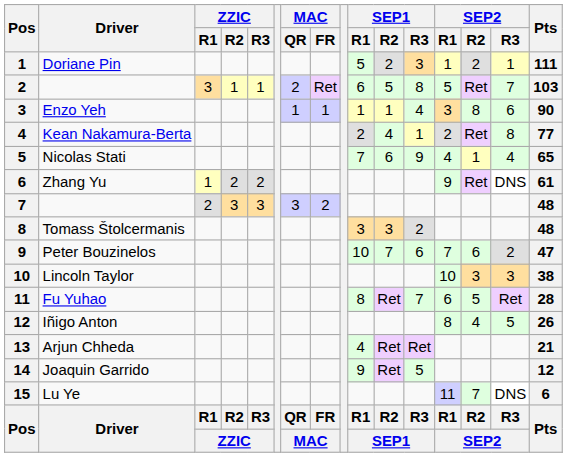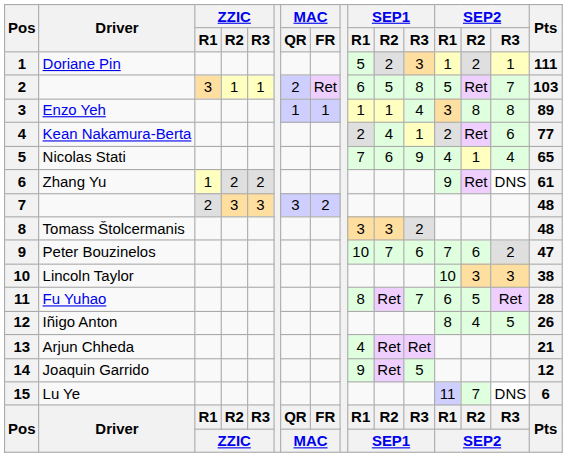 <table class="wikitable" style="font-size: 85%; text-align:center">
 <tr>
 <th rowspan=2>Pos</th>
 <th rowspan=2>Driver</th>
 <th colspan=3><a href='#'>ZZIC</a><br></th>
 <th rowspan=21></th>
 <th colspan=2><a href='#'>MAC</a><br></th>
 <th rowspan=21></th>
 <th colspan=3><a href='#'>SEP1</a><br></th>
 <th colspan=3><a href='#'>SEP2</a><br></th>
 <th rowspan=2>Pts</th>
 </tr>
 <tr>
 <th>R1</th>
 <th>R2</th>
 <th>R3</th>
 <th>QR</th>
 <th>FR</th>
 <th>R1</th>
 <th>R2</th>
 <th>R3</th>
 <th>R1</th>
 <th>R2</th>
 <th>R3</th>
 </tr>
 <tr>
 <th>1</th>
 <td style="text-align:left"> <a href='#'>Doriane Pin</a></td>
 <td></td>
 <td></td>
 <td></td>
 <td></td>
 <td></td>
 <td style="background:#dfffdf">5</td>
 <td style="background:#dfdfdf">2</td>
 <td style="background:#ffdf9f">3</td>
 <td style="background:#ffffbf">1</td>
 <td style="background:#dfdfdf">2</td>
 <td style="background:#ffffbf">1</td>
 <th>111</th>
 </tr>
 <tr>
 <th>2</th>
 <td style="text-align:left" nowrap=""> </td>
 <td style="background:#ffdf9f">3</td>
 <td style="background:#ffffbf">1</td>
 <td style="background:#ffffbf">1</td>
 <td style="background:#cfcfff">2</td>
 <td style="background:#efcfff">Ret</td>
 <td style="background:#dfffdf">6</td>
 <td style="background:#dfffdf">5</td>
 <td style="background:#dfffdf">8</td>
 <td style="background:#dfffdf">5</td>
 <td style="background:#efcfff">Ret</td>
 <td style="background:#dfffdf">7</td>
 <th>103</th>
 </tr>
 <tr>
 <th>3</th>
 <td style="text-align:left"> <a href='#'>Enzo Yeh</a></td>
 <td></td>
 <td></td>
 <td></td>
 <td style="background:#cfcfff">1</td>
 <td style="background:#cfcfff">1</td>
 <td style="background:#ffffbf">1</td>
 <td style="background:#ffffbf">1</td>
 <td style="background:#dfffdf">4</td>
 <td style="background:#ffdf9f">3</td>
 <td style="background:#dfffdf">8</td>
-<td style="background:#dfffdf">6</td>
-<th>90</th>
+<td style="background:#dfffdf">8</td>
+<th>89</th>
 </tr>
 <tr>
 <th>4</th>
 <td style="text-align:left" nowrap=""> <a href='#'>Kean Nakamura-Berta</a></td>
 <td></td>
 <td></td>
 <td></td>
 <td></td>
 <td></td>
 <td style="background:#dfdfdf">2</td>
 <td style="background:#dfffdf">4</td>
 <td style="background:#ffffbf">1</td>
 <td style="background:#dfdfdf">2</td>
 <td style="background:#efcfff">Ret</td>
-<td style="background:#dfffdf">8</td>
+<td style="background:#dfffdf">6</td>
 <th>77</th>
 </tr>
 <tr>
 <th>5</th>
 <td style="text-align:left"> Nicolas Stati</td>
 <td></td>
 <td></td>
 <td></td>
 <td></td>
 <td></td>
 <td style="background:#dfffdf">7</td>
 <td style="background:#dfffdf">6</td>
 <td style="background:#dfffdf">9</td>
 <td style="background:#dfffdf">4</td>
 <td style="background:#ffffbf">1</td>
 <td style="background:#dfffdf">4</td>
 <th>65</th>
 </tr>
 <tr>
 <th>6</th>
 <td style="text-align:left"> Zhang Yu</td>
 <td style="background:#ffffbf">1</td>
 <td style="background:#dfdfdf">2</td>
 <td style="background:#dfdfdf">2</td>
 <td></td>
 <td></td>
 <td></td>
 <td></td>
 <td></td>
 <td style="background:#dfffdf">9</td>
 <td style="background:#efcfff">Ret</td>
 <td style="background:#ffffff">DNS</td>
 <th>61</th>
 </tr>
 <tr>
 <th>7</th>
 <td style="text-align:left"> </td>
 <td style="background:#dfdfdf">2</td>
 <td style="background:#ffdf9f">3</td>
 <td style="background:#ffdf9f">3</td>
 <td style="background:#cfcfff">3</td>
 <td style="background:#cfcfff">2</td>
 <td></td>
 <td></td>
 <td></td>
 <td></td>
 <td></td>
 <td></td>
 <th>48</th>
 </tr>
 <tr>
 <th>8</th>
 <td style="text-align:left"> Tomass Štolcermanis</td>
 <td></td>
 <td></td>
 <td></td>
 <td></td>
 <td></td>
 <td style="background:#ffdf9f">3</td>
 <td style="background:#ffdf9f">3</td>
 <td style="background:#dfdfdf">2</td>
 <td></td>
 <td></td>
 <td></td>
 <th>48</th>
 </tr>
 <tr>
 <th>9</th>
 <td style="text-align:left"> Peter Bouzinelos</td>
 <td></td>
 <td></td>
 <td></td>
 <td></td>
 <td></td>
 <td style="background:#dfffdf">10</td>
 <td style="background:#dfffdf">7</td>
 <td style="background:#dfffdf">6</td>
 <td style="background:#dfffdf">7</td>
 <td style="background:#dfffdf">6</td>
 <td style="background:#dfdfdf">2</td>
 <th>47</th>
 </tr>
 <tr>
 <th>10</th>
 <td style="text-align:left"> Lincoln Taylor</td>
 <td></td>
 <td></td>
 <td></td>
 <td></td>
 <td></td>
 <td></td>
 <td></td>
 <td></td>
 <td style="background:#dfffdf">10</td>
 <td style="background:#ffdf9f">3</td>
 <td style="background:#ffdf9f">3</td>
 <th>38</th>
 </tr>
 <tr>
 <th>11</th>
 <td style="text-align:left"> <a href='#'>Fu Yuhao</a></td>
 <td></td>
 <td></td>
 <td></td>
 <td></td>
 <td></td>
 <td style="background:#dfffdf">8</td>
 <td style="background:#efcfff">Ret</td>
 <td style="background:#dfffdf">7</td>
 <td style="background:#dfffdf">6</td>
 <td style="background:#dfffdf">5</td>
 <td style="background:#efcfff">Ret</td>
 <th>28</th>
 </tr>
 <tr>
 <th>12</th>
 <td style="text-align:left"> Iñigo Anton</td>
 <td></td>
 <td></td>
 <td></td>
 <td></td>
 <td></td>
 <td></td>
 <td></td>
 <td></td>
 <td style="background:#dfffdf">8</td>
 <td style="background:#dfffdf">4</td>
 <td style="background:#dfffdf">5</td>
 <th>26</th>
 </tr>
 <tr>
 <th>13</th>
 <td style="text-align:left"> Arjun Chheda</td>
 <td></td>
 <td></td>
 <td></td>
 <td></td>
 <td></td>
 <td style="background:#dfffdf">4</td>
 <td style="background:#efcfff">Ret</td>
 <td style="background:#efcfff">Ret</td>
 <td></td>
 <td></td>
 <td></td>
 <th>21</th>
 </tr>
 <tr>
 <th>14</th>
 <td style="text-align:left"> Joaquin Garrido</td>
 <td></td>
 <td></td>
 <td></td>
 <td></td>
 <td></td>
 <td style="background:#dfffdf">9</td>
 <td style="background:#efcfff">Ret</td>
 <td style="background:#dfffdf">5</td>
 <td></td>
 <td></td>
 <td></td>
 <th>12</th>
 </tr>
 <tr>
 <th>15</th>
 <td style="text-align:left"> Lu Ye</td>
 <td></td>
 <td></td>
 <td></td>
 <td></td>
 <td></td>
 <td></td>
 <td></td>
 <td></td>
 <td style="background:#cfcfff">11</td>
 <td style="background:#dfffdf">7</td>
 <td style="background:#ffffff">DNS</td>
 <th>6</th>
 </tr>
 <tr>
 <th rowspan=2>Pos</th>
 <th rowspan=2>Driver</th>
 <th>R1</th>
 <th>R2</th>
 <th>R3</th>
 <th>QR</th>
 <th>FR</th>
 <th>R1</th>
 <th>R2</th>
 <th>R3</th>
 <th>R1</th>
 <th>R2</th>
 <th>R3</th>
 <th rowspan=2>Pts</th>
 </tr>
 <tr>
 <th colspan=3><a href='#'>ZZIC</a><br></th>
 <th colspan=2><a href='#'>MAC</a><br></th>
 <th colspan=3><a href='#'>SEP1</a><br></th>
 <th colspan=3><a href='#'>SEP2</a><br></th>
 </tr>
 </table>
